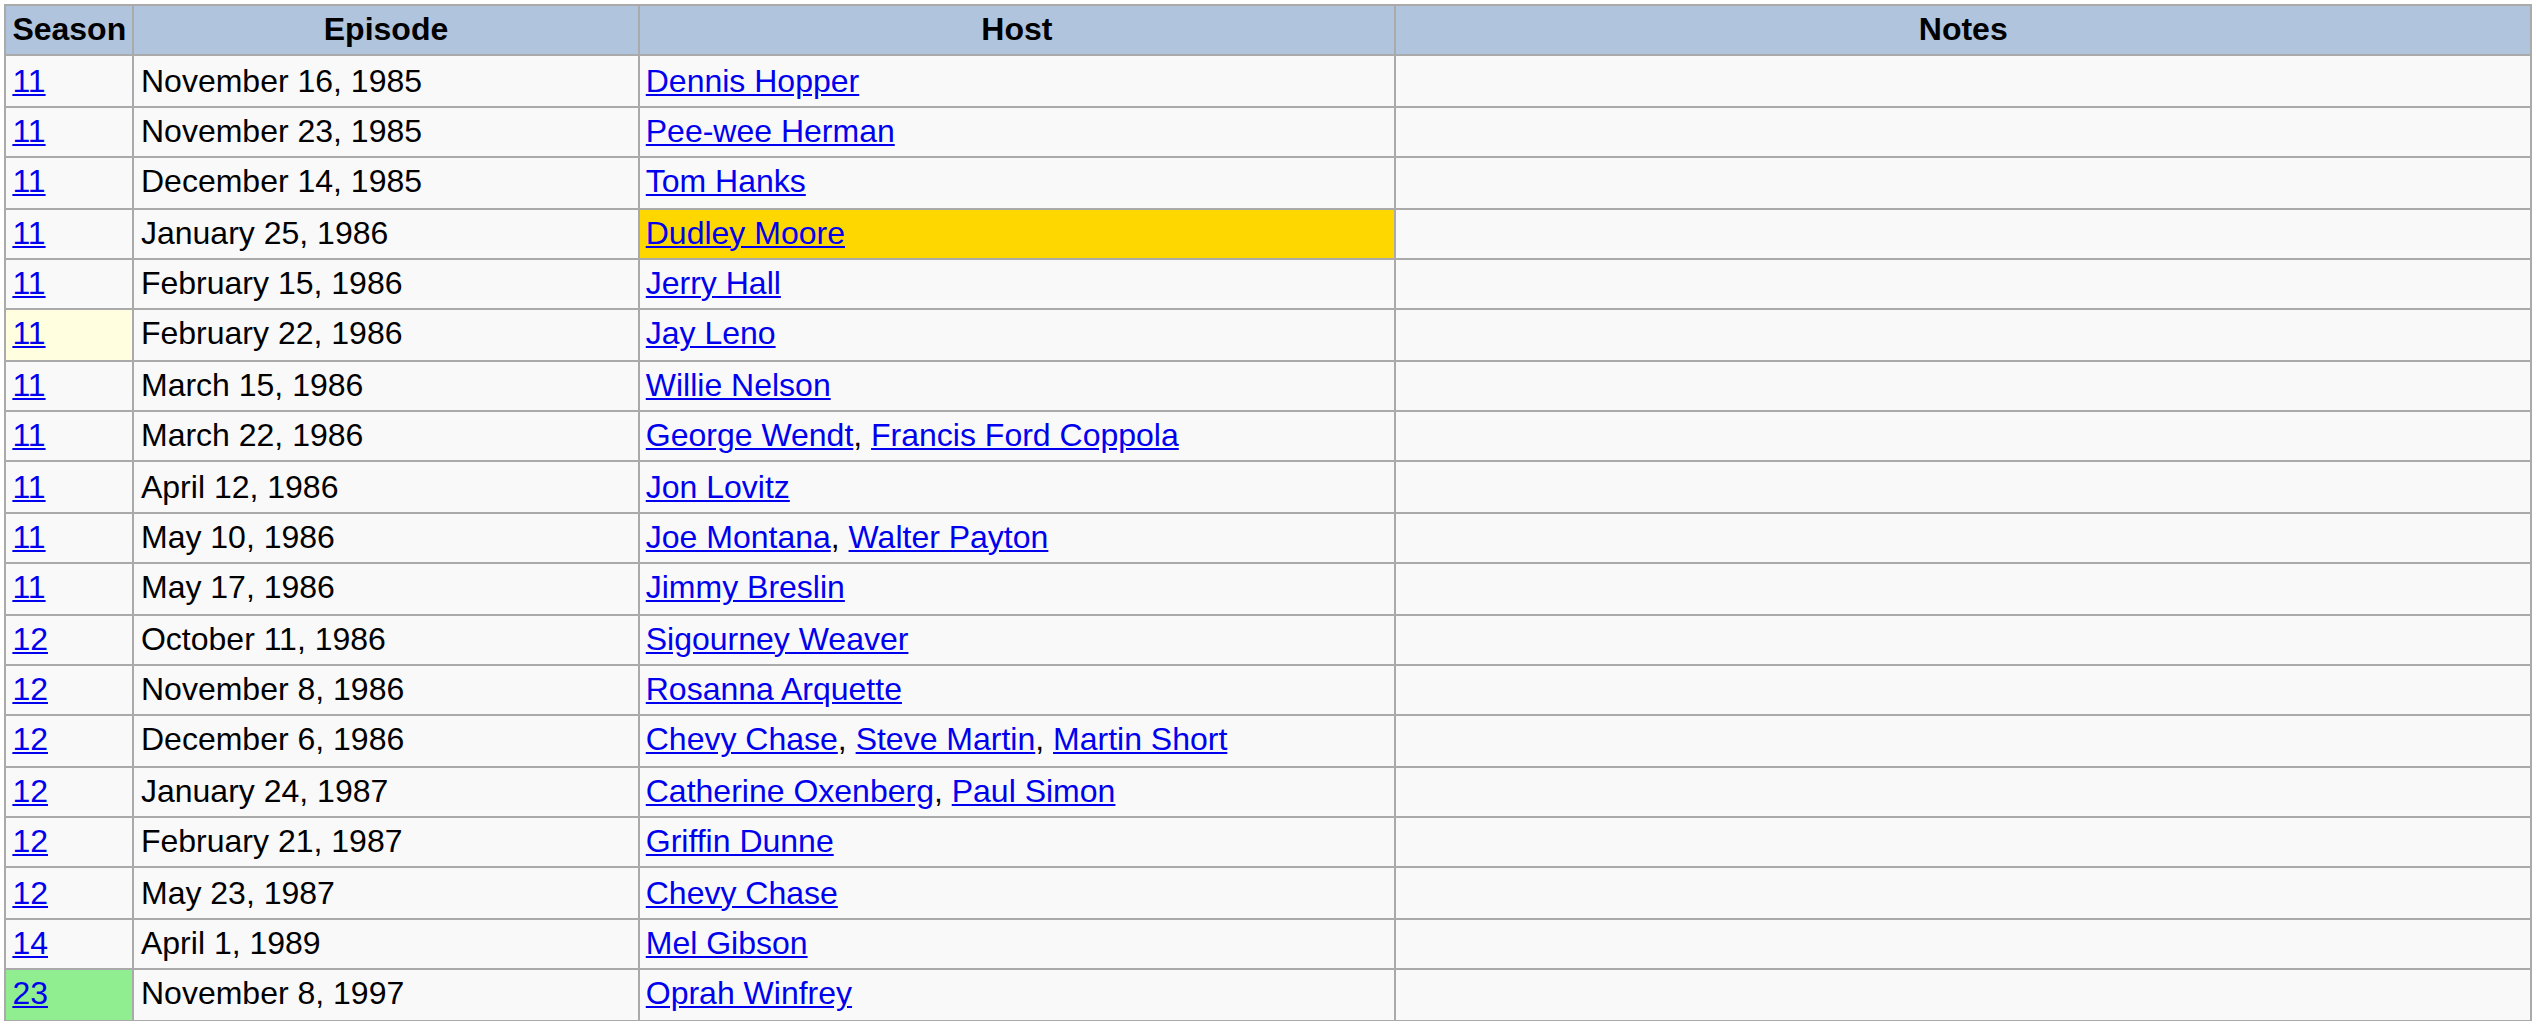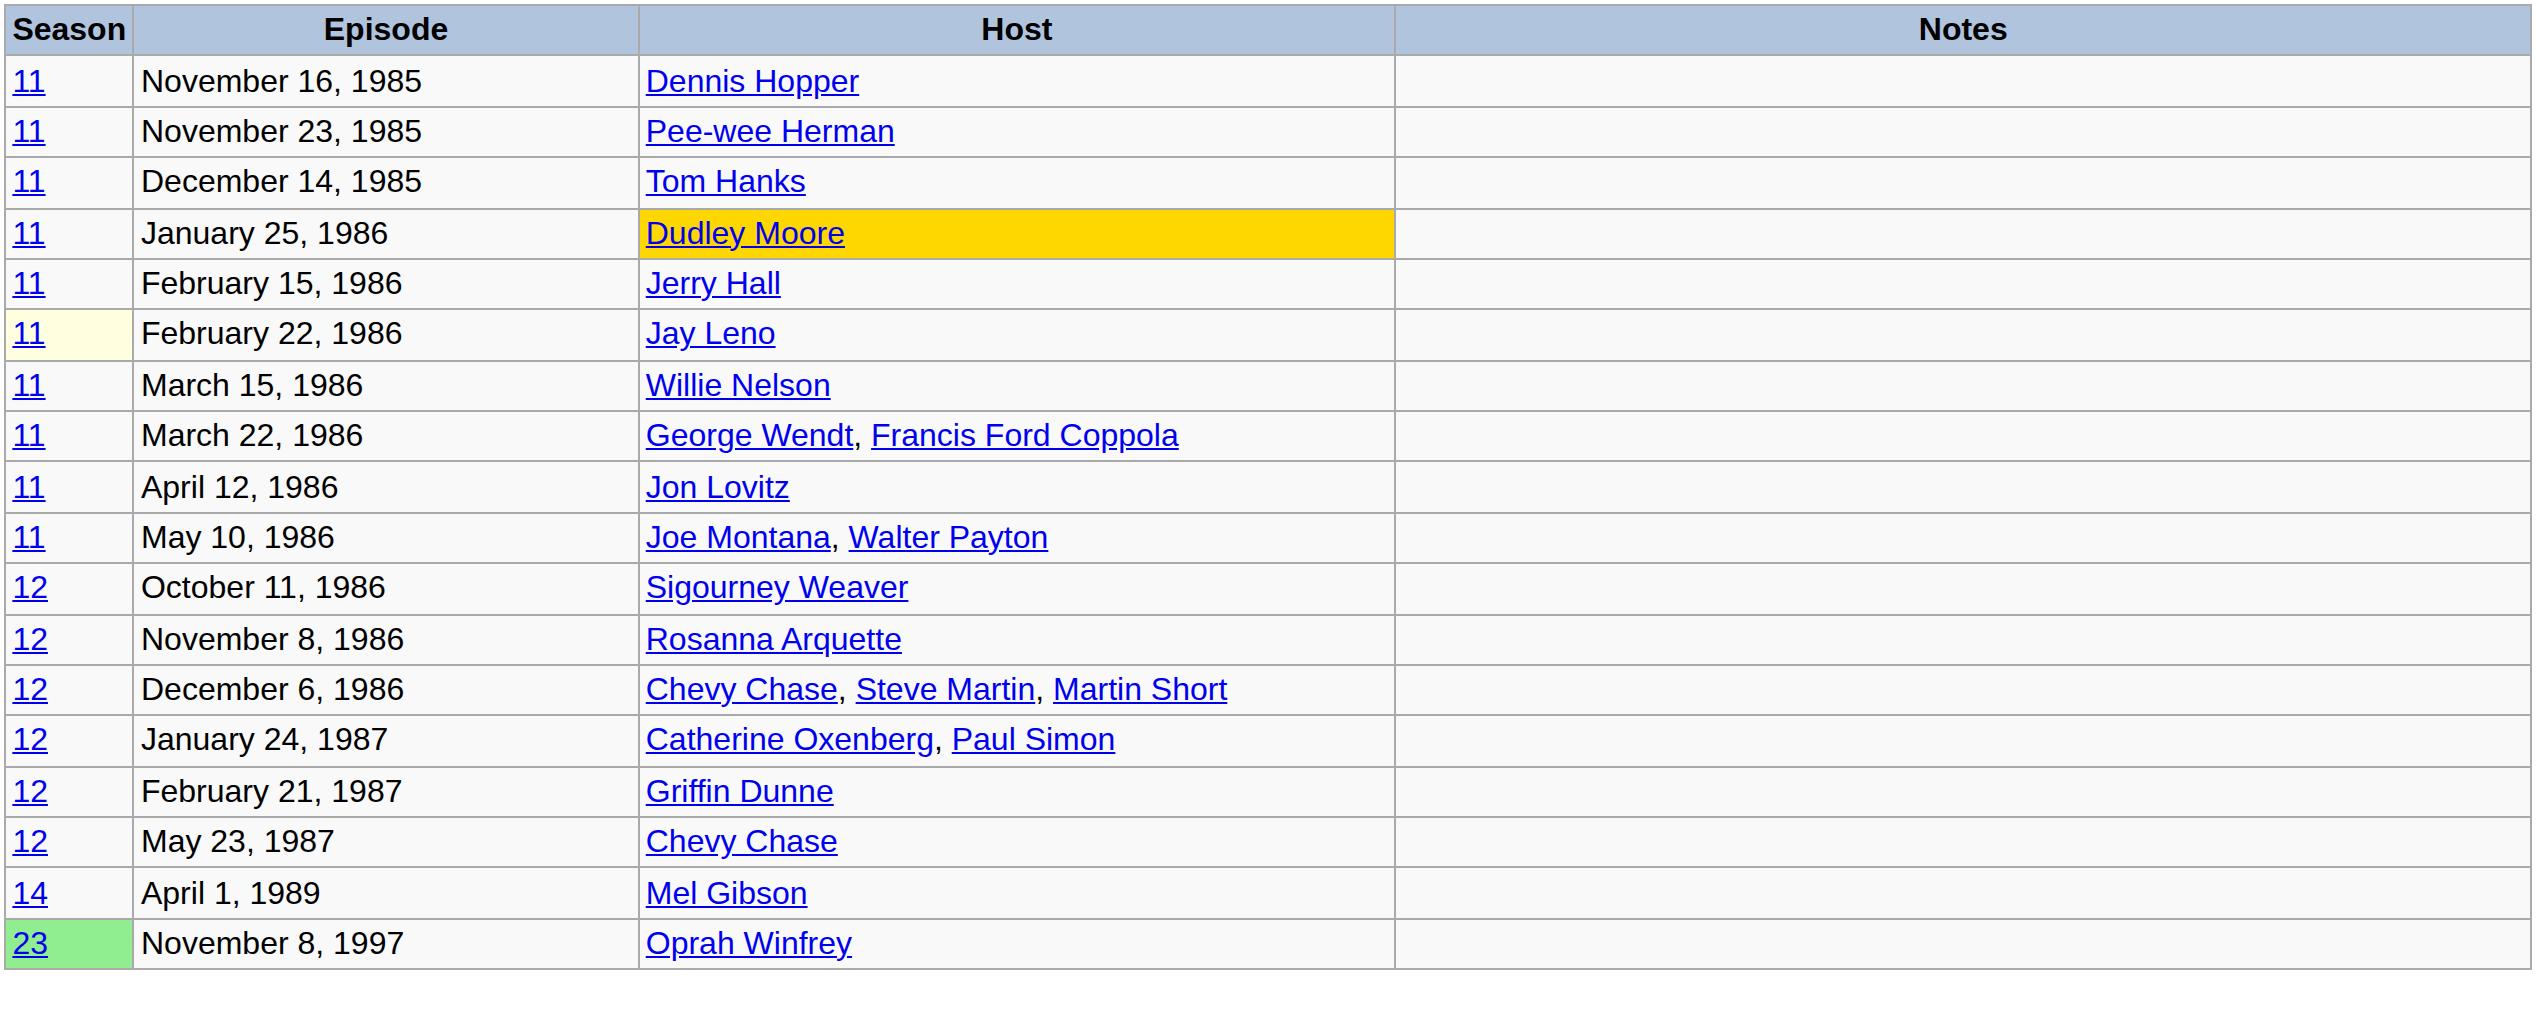 <table class="wikitable" style="width:100%;">
 <tr>
 <th style="background:#B0C4DE;" width="5%">Season</th>
 <th style="background:#B0C4DE;" width="20%">Episode</th>
 <th style="background:#B0C4DE;" width="30%">Host</th>
 <th style="background:#B0C4DE;" width="45%">Notes</th>
 </tr>
 <tr>
 <td><a href='#'>11</a></td>
 <td>November 16, 1985</td>
 <td><a href='#'>Dennis Hopper</a></td>
 <td></td>
 </tr>
 <tr>
 <td><a href='#'>11</a></td>
 <td>November 23, 1985</td>
 <td><a href='#'>Pee-wee Herman</a></td>
 <td></td>
 </tr>
 <tr>
 <td><a href='#'>11</a></td>
 <td>December 14, 1985</td>
 <td><a href='#'>Tom Hanks</a></td>
 <td></td>
 </tr>
 <tr>
 <td><a href='#'>11</a></td>
 <td>January 25, 1986</td>
 <td style="background: gold;"><a href='#'>Dudley Moore</a></td>
 <td></td>
 </tr>
 <tr>
 <td><a href='#'>11</a></td>
 <td>February 15, 1986</td>
 <td><a href='#'>Jerry Hall</a></td>
 <td></td>
 </tr>
 <tr>
 <td style="background: lightyellow;"><a href='#'>11</a></td>
 <td>February 22, 1986</td>
 <td><a href='#'>Jay Leno</a></td>
 <td></td>
 </tr>
 <tr>
 <td><a href='#'>11</a></td>
 <td>March 15, 1986</td>
 <td><a href='#'>Willie Nelson</a></td>
 <td></td>
 </tr>
 <tr>
 <td><a href='#'>11</a></td>
 <td>March 22, 1986</td>
 <td><a href='#'>George Wendt</a>, <a href='#'>Francis Ford Coppola</a></td>
 <td></td>
 </tr>
 <tr>
 <td><a href='#'>11</a></td>
 <td>April 12, 1986</td>
 <td><a href='#'>Jon Lovitz</a></td>
 <td></td>
 </tr>
 <tr>
 <td><a href='#'>11</a></td>
 <td>May 10, 1986</td>
 <td><a href='#'>Joe Montana</a>, <a href='#'>Walter Payton</a></td>
 <td></td>
 </tr>
 <tr>
-<td><a href='#'>11</a></td>
-<td>May 17, 1986</td>
-<td><a href='#'>Jimmy Breslin</a></td>
-<td></td>
-</tr>
-<tr>
 <td><a href='#'>12</a></td>
 <td>October 11, 1986</td>
 <td><a href='#'>Sigourney Weaver</a></td>
 <td></td>
 </tr>
 <tr>
 <td><a href='#'>12</a></td>
 <td>November 8, 1986</td>
 <td><a href='#'>Rosanna Arquette</a></td>
 <td></td>
 </tr>
 <tr>
 <td><a href='#'>12</a></td>
 <td>December 6, 1986</td>
 <td><a href='#'>Chevy Chase</a>, <a href='#'>Steve Martin</a>, <a href='#'>Martin Short</a></td>
 <td></td>
 </tr>
 <tr>
 <td><a href='#'>12</a></td>
 <td>January 24, 1987</td>
 <td><a href='#'>Catherine Oxenberg</a>, <a href='#'>Paul Simon</a></td>
 <td></td>
 </tr>
 <tr>
 <td><a href='#'>12</a></td>
 <td>February 21, 1987</td>
 <td><a href='#'>Griffin Dunne</a></td>
 <td></td>
 </tr>
 <tr>
 <td><a href='#'>12</a></td>
 <td>May 23, 1987</td>
 <td><a href='#'>Chevy Chase</a></td>
 <td></td>
 </tr>
 <tr>
 <td><a href='#'>14</a></td>
 <td>April 1, 1989</td>
 <td><a href='#'>Mel Gibson</a></td>
 <td></td>
 </tr>
 <tr>
 <td style="background: lightgreen;"><a href='#'>23</a></td>
 <td>November 8, 1997</td>
 <td><a href='#'>Oprah Winfrey</a></td>
 <td></td>
 </tr>
 </table>
